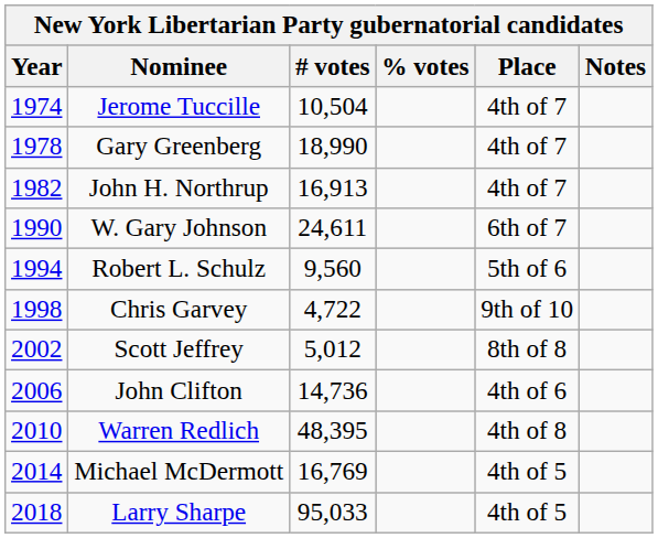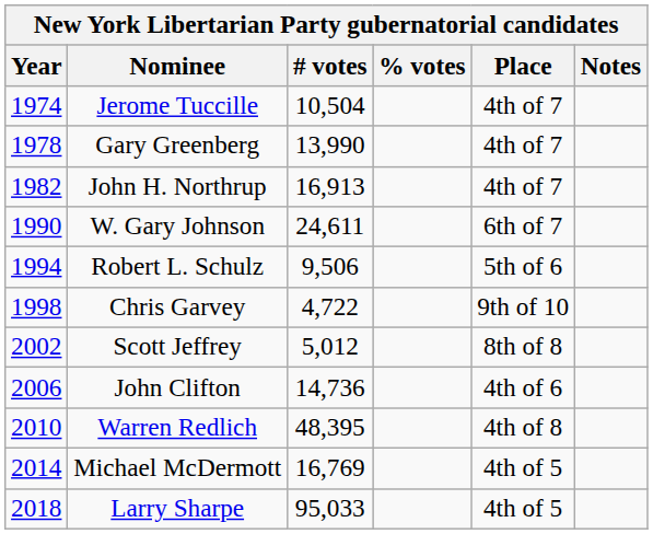 <table class=wikitable style="text-align:center;">
 <tr style="background:lightgrey;">
 <th colspan="9">New York Libertarian Party gubernatorial candidates</th>
 </tr>
 <tr style="background:lightgrey;">
 <th>Year</th>
 <th>Nominee</th>
 <th># votes</th>
 <th>% votes</th>
 <th>Place</th>
 <th>Notes</th>
 </tr>
 <tr>
 <td><a href='#'>1974</a></td>
 <td><a href='#'>Jerome Tuccille</a></td>
 <td>10,504</td>
 <td></td>
 <td>4th of 7</td>
 <td></td>
 </tr>
 <tr>
 <td><a href='#'>1978</a></td>
 <td>Gary Greenberg</td>
-<td>18,990</td>
+<td>13,990</td>
 <td></td>
 <td>4th of 7</td>
 <td></td>
 </tr>
 <tr>
 <td><a href='#'>1982</a></td>
 <td>John H. Northrup</td>
 <td>16,913</td>
 <td></td>
 <td>4th of 7</td>
 <td></td>
 </tr>
 <tr>
 <td><a href='#'>1990</a></td>
 <td>W. Gary Johnson</td>
 <td>24,611</td>
 <td></td>
 <td>6th of 7</td>
 <td></td>
 </tr>
 <tr>
 <td><a href='#'>1994</a></td>
 <td>Robert L. Schulz</td>
-<td>9,560</td>
+<td>9,506</td>
 <td></td>
 <td>5th of 6</td>
 <td></td>
 </tr>
 <tr>
 <td><a href='#'>1998</a></td>
 <td>Chris Garvey</td>
 <td>4,722</td>
 <td></td>
 <td>9th of 10</td>
 <td></td>
 </tr>
 <tr>
 <td><a href='#'>2002</a></td>
 <td>Scott Jeffrey</td>
 <td>5,012</td>
 <td></td>
 <td>8th of 8</td>
 <td></td>
 </tr>
 <tr>
 <td><a href='#'>2006</a></td>
 <td>John Clifton</td>
 <td>14,736</td>
 <td></td>
 <td>4th of 6</td>
 <td></td>
 </tr>
 <tr>
 <td><a href='#'>2010</a></td>
 <td><a href='#'>Warren Redlich</a></td>
 <td>48,395</td>
 <td></td>
 <td>4th of 8</td>
 <td></td>
 </tr>
 <tr>
 <td><a href='#'>2014</a></td>
 <td>Michael McDermott</td>
 <td>16,769</td>
 <td></td>
 <td>4th of 5</td>
 <td></td>
 </tr>
 <tr>
 <td><a href='#'>2018</a></td>
 <td><a href='#'>Larry Sharpe</a></td>
 <td>95,033</td>
 <td></td>
 <td>4th of 5</td>
 <td></td>
 </tr>
 </table>
